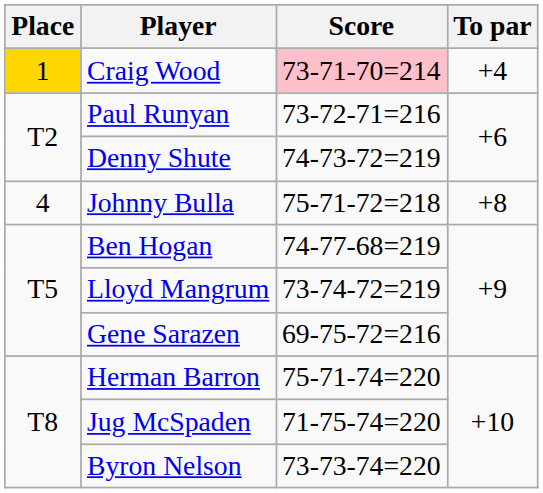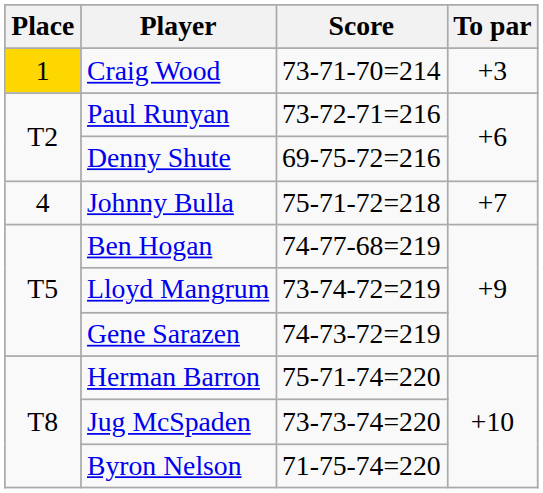 <table class=wikitable>
 <tr>
 <th>Place</th>
 <th>Player</th>
 <th>Score</th>
 <th>To par</th>
 </tr>
 <tr>
 <td align=center style="background: gold;">1</td>
 <td> <a href='#'>Craig Wood</a></td>
-<td style="background: pink;">73-71-70=214</td>
-<td align=center>+4</td>
+<td>73-71-70=214</td>
+<td align=center>+3</td>
 </tr>
 <tr>
 <td rowspan=2 align=center>T2</td>
 <td> <a href='#'>Paul Runyan</a></td>
 <td>73-72-71=216</td>
 <td rowspan=2 align=center>+6</td>
 </tr>
 <tr>
 <td> <a href='#'>Denny Shute</a></td>
-<td>74-73-72=219</td>
+<td>69-75-72=216</td>
 </tr>
 <tr>
 <td align=center>4</td>
 <td> <a href='#'>Johnny Bulla</a></td>
 <td>75-71-72=218</td>
-<td align=center>+8</td>
+<td align=center>+7</td>
 </tr>
 <tr>
 <td rowspan=3 align=center>T5</td>
 <td> <a href='#'>Ben Hogan</a></td>
 <td>74-77-68=219</td>
 <td rowspan=3 align=center>+9</td>
 </tr>
 <tr>
 <td> <a href='#'>Lloyd Mangrum</a></td>
 <td>73-74-72=219</td>
 </tr>
 <tr>
 <td> <a href='#'>Gene Sarazen</a></td>
-<td>69-75-72=216</td>
+<td>74-73-72=219</td>
 </tr>
 <tr>
 <td rowspan=3 align=center>T8</td>
 <td> <a href='#'>Herman Barron</a></td>
 <td>75-71-74=220</td>
 <td rowspan=3 align=center>+10</td>
 </tr>
 <tr>
 <td> <a href='#'>Jug McSpaden</a></td>
-<td>71-75-74=220</td>
+<td>73-73-74=220</td>
 </tr>
 <tr>
 <td> <a href='#'>Byron Nelson</a></td>
-<td>73-73-74=220</td>
+<td>71-75-74=220</td>
 </tr>
 </table>
